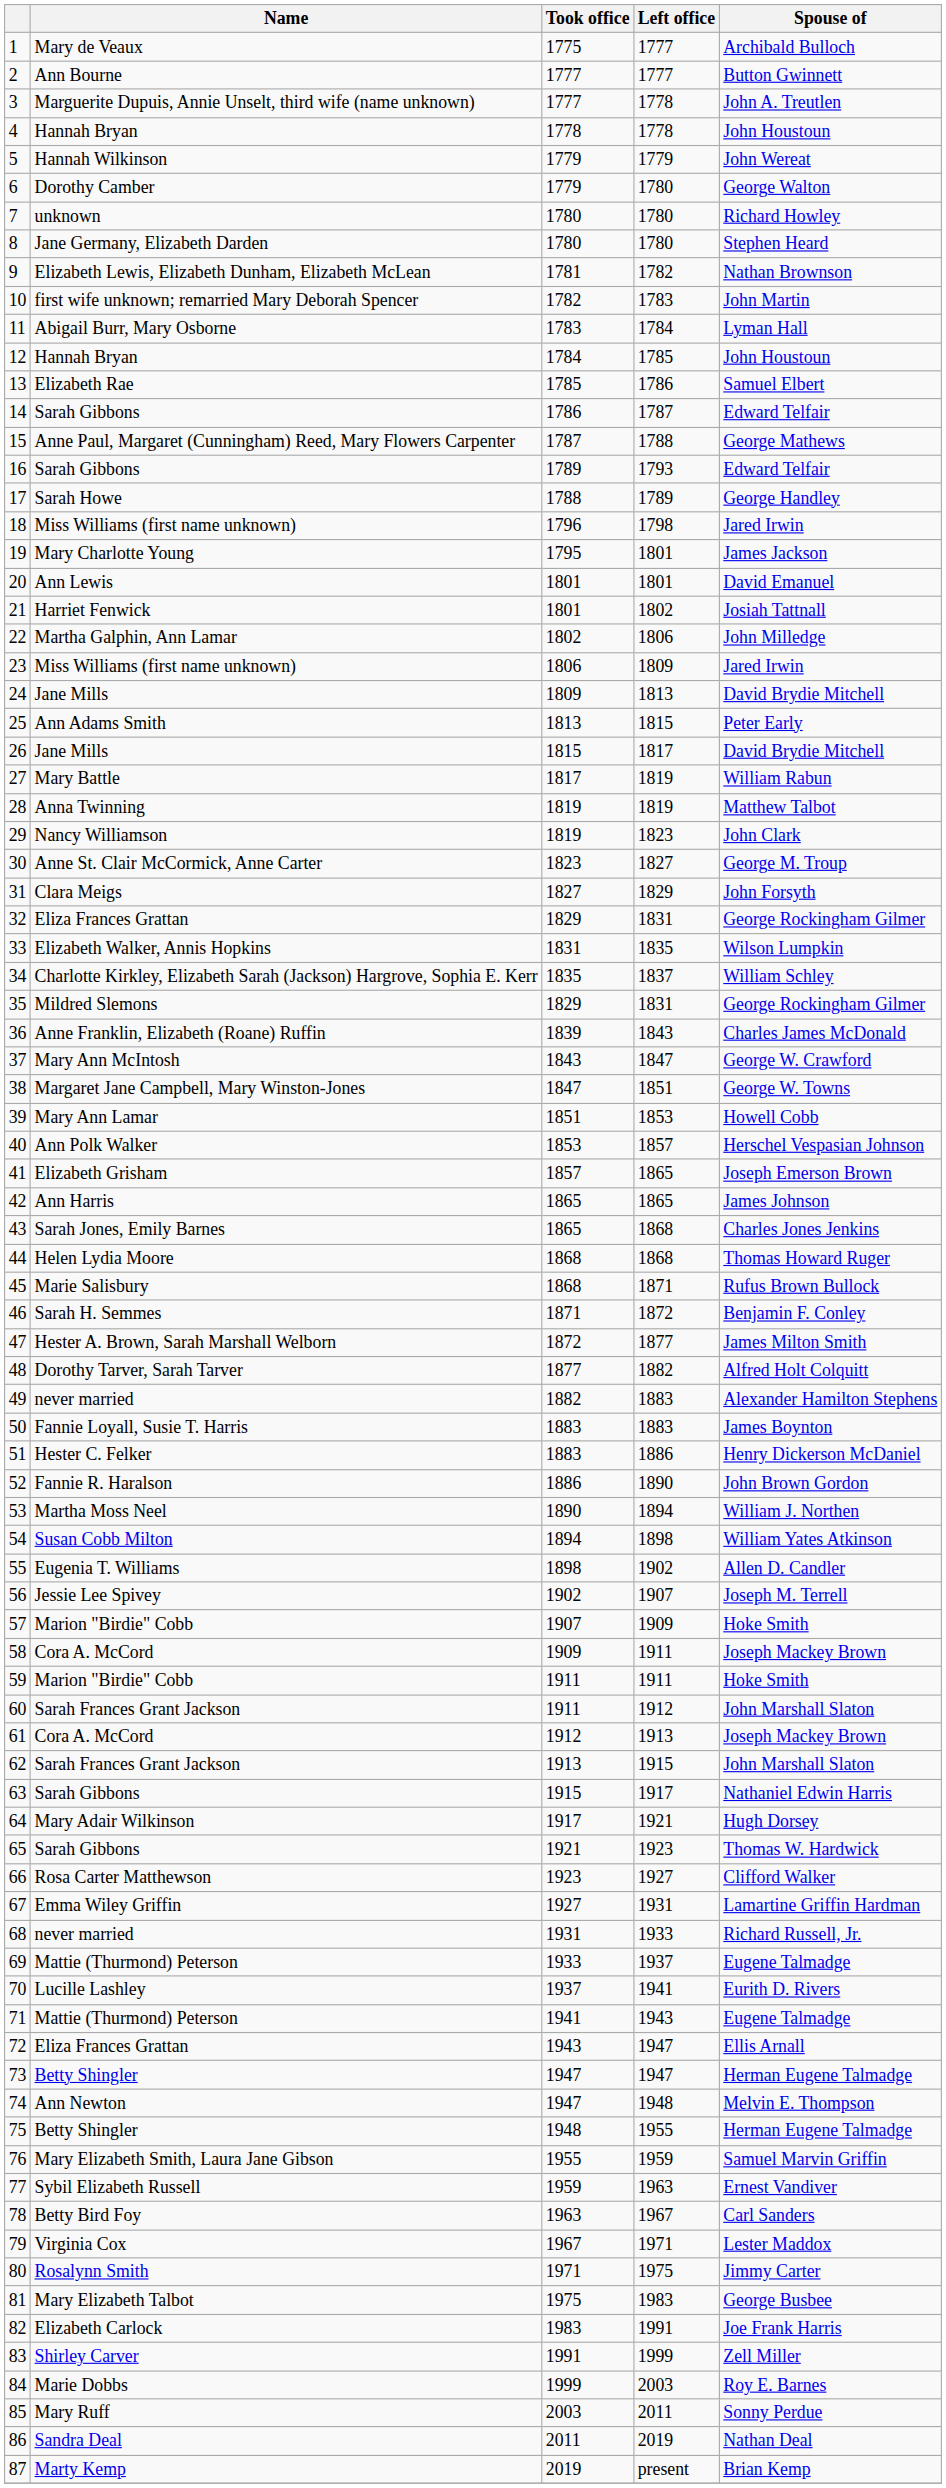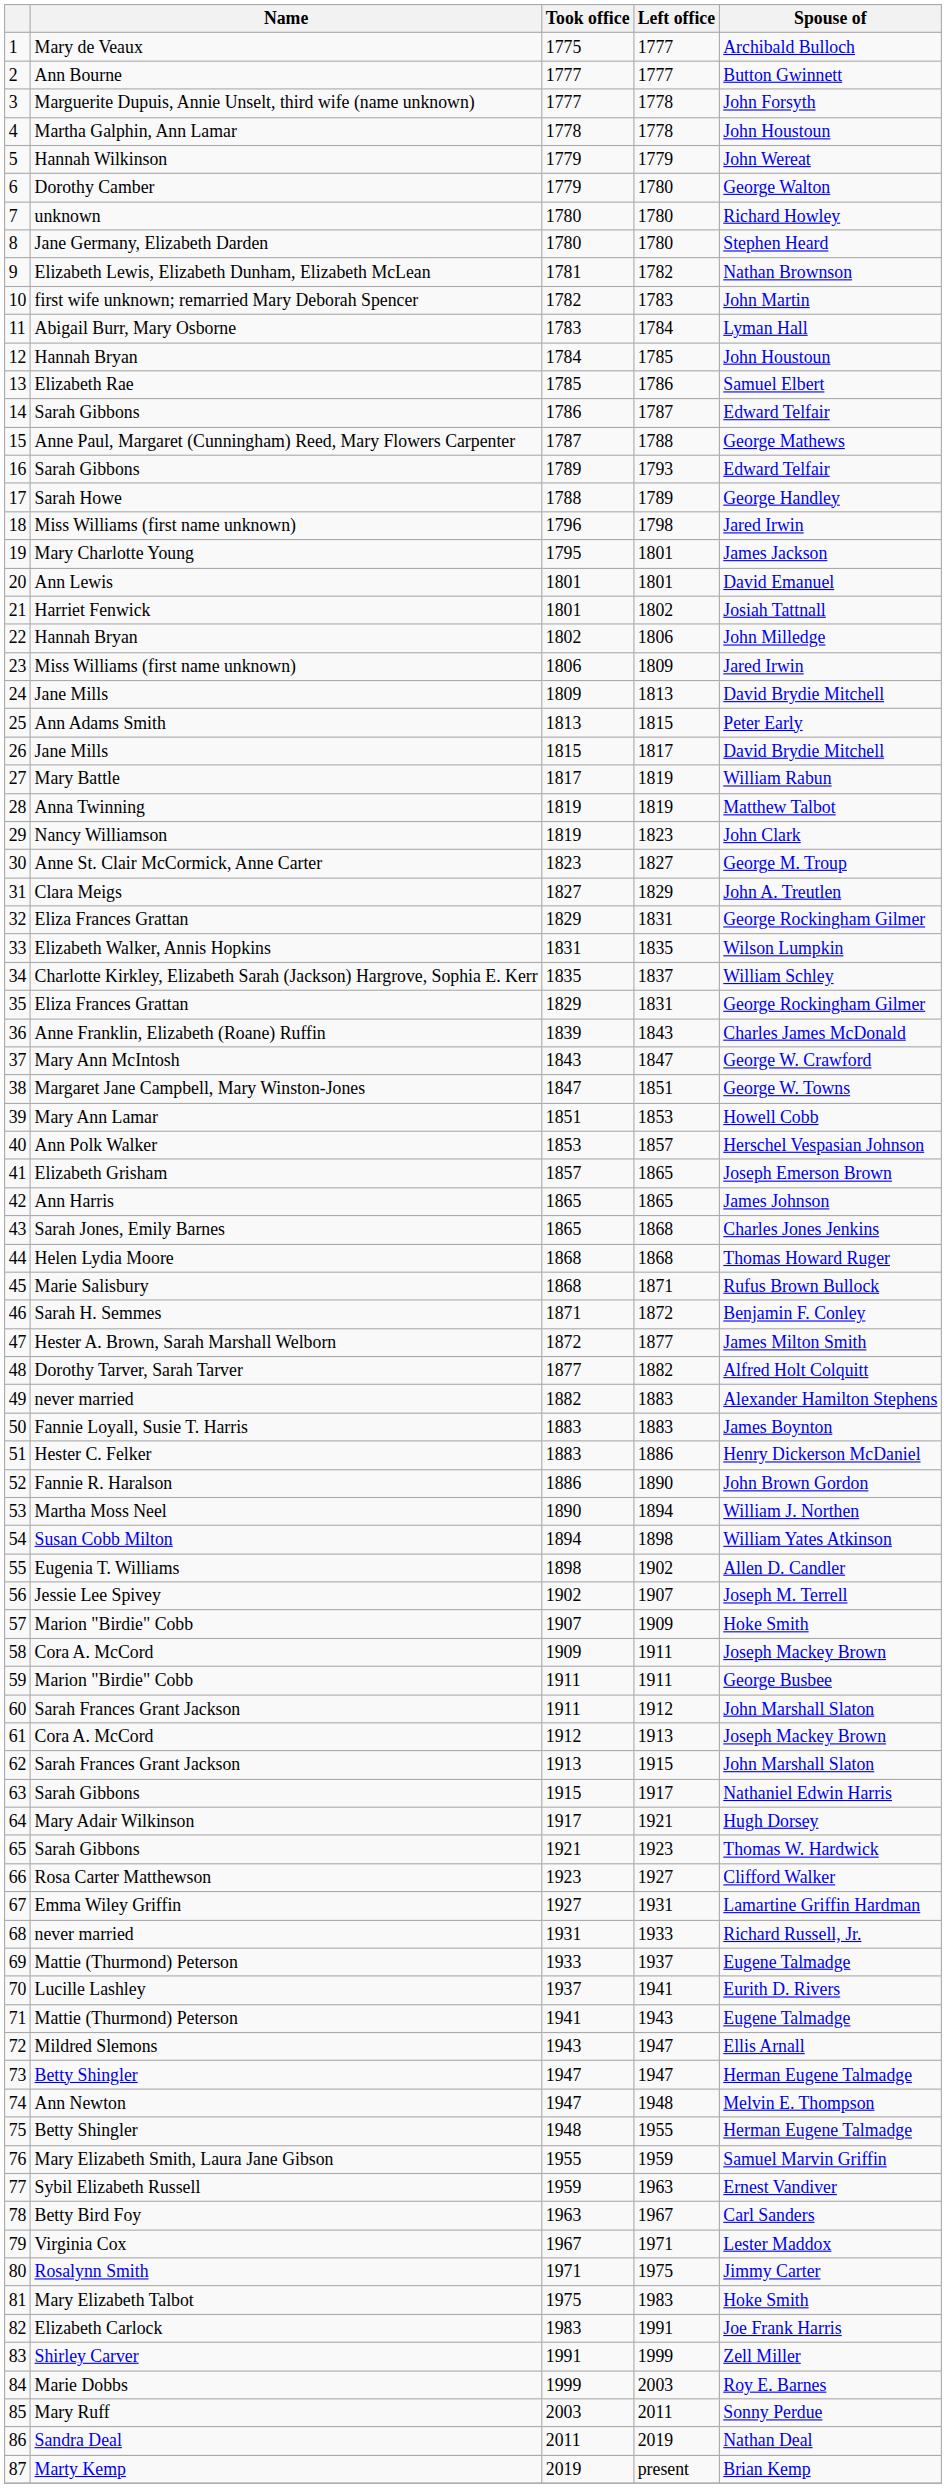 <table class=wikitable>
 <tr>
 <th></th>
 <th>Name</th>
 <th>Took office</th>
 <th>Left office</th>
 <th>Spouse of</th>
 </tr>
 <tr>
 <td>1</td>
 <td>Mary de Veaux</td>
 <td>1775</td>
 <td>1777</td>
 <td><a href='#'>Archibald Bulloch</a></td>
 </tr>
 <tr>
 <td>2</td>
 <td>Ann Bourne</td>
 <td>1777</td>
 <td>1777</td>
 <td><a href='#'>Button Gwinnett</a></td>
 </tr>
 <tr>
 <td>3</td>
 <td>Marguerite Dupuis, Annie Unselt, third wife (name unknown)</td>
 <td>1777</td>
 <td>1778</td>
-<td><a href='#'>John A. Treutlen</a></td>
+<td><a href='#'>John Forsyth</a></td>
 </tr>
 <tr>
 <td>4</td>
-<td>Hannah Bryan</td>
+<td>Martha Galphin, Ann Lamar</td>
 <td>1778</td>
 <td>1778</td>
 <td><a href='#'>John Houstoun</a></td>
 </tr>
 <tr>
 <td>5</td>
 <td>Hannah Wilkinson</td>
 <td>1779</td>
 <td>1779</td>
 <td><a href='#'>John Wereat</a></td>
 </tr>
 <tr>
 <td>6</td>
 <td>Dorothy Camber</td>
 <td>1779</td>
 <td>1780</td>
 <td><a href='#'>George Walton</a></td>
 </tr>
 <tr>
 <td>7</td>
 <td>unknown</td>
 <td>1780</td>
 <td>1780</td>
 <td><a href='#'>Richard Howley</a></td>
 </tr>
 <tr>
 <td>8</td>
 <td>Jane Germany, Elizabeth Darden</td>
 <td>1780</td>
 <td>1780</td>
 <td><a href='#'>Stephen Heard</a></td>
 </tr>
 <tr>
 <td>9</td>
 <td>Elizabeth Lewis, Elizabeth Dunham, Elizabeth McLean</td>
 <td>1781</td>
 <td>1782</td>
 <td><a href='#'>Nathan Brownson</a></td>
 </tr>
 <tr>
 <td>10</td>
 <td>first wife unknown; remarried Mary Deborah Spencer</td>
 <td>1782</td>
 <td>1783</td>
 <td><a href='#'>John Martin</a></td>
 </tr>
 <tr>
 <td>11</td>
 <td>Abigail Burr, Mary Osborne</td>
 <td>1783</td>
 <td>1784</td>
 <td><a href='#'>Lyman Hall</a></td>
 </tr>
 <tr>
 <td>12</td>
 <td>Hannah Bryan</td>
 <td>1784</td>
 <td>1785</td>
 <td><a href='#'>John Houstoun</a></td>
 </tr>
 <tr>
 <td>13</td>
 <td>Elizabeth Rae</td>
 <td>1785</td>
 <td>1786</td>
 <td><a href='#'>Samuel Elbert</a> </td>
 </tr>
 <tr>
 <td>14</td>
 <td>Sarah Gibbons</td>
 <td>1786</td>
 <td>1787</td>
 <td><a href='#'>Edward Telfair</a></td>
 </tr>
 <tr>
 <td>15</td>
 <td>Anne Paul, Margaret (Cunningham) Reed, Mary Flowers Carpenter</td>
 <td>1787</td>
 <td>1788</td>
 <td><a href='#'>George Mathews</a></td>
 </tr>
 <tr>
 <td>16</td>
 <td>Sarah Gibbons</td>
 <td>1789</td>
 <td>1793</td>
 <td><a href='#'>Edward Telfair</a></td>
 </tr>
 <tr>
 <td>17</td>
 <td>Sarah Howe</td>
 <td>1788</td>
 <td>1789</td>
 <td><a href='#'>George Handley</a></td>
 </tr>
 <tr>
 <td>18</td>
 <td>Miss Williams (first name unknown)</td>
 <td>1796</td>
 <td>1798</td>
 <td><a href='#'>Jared Irwin</a></td>
 </tr>
 <tr>
 <td>19</td>
 <td>Mary Charlotte Young</td>
 <td>1795</td>
 <td>1801</td>
 <td><a href='#'>James Jackson</a></td>
 </tr>
 <tr>
 <td>20</td>
 <td>Ann Lewis</td>
 <td>1801</td>
 <td>1801</td>
 <td><a href='#'>David Emanuel</a></td>
 </tr>
 <tr>
 <td>21</td>
 <td>Harriet Fenwick</td>
 <td>1801</td>
 <td>1802</td>
 <td><a href='#'>Josiah Tattnall</a></td>
 </tr>
 <tr>
 <td>22</td>
-<td>Martha Galphin, Ann Lamar</td>
+<td>Hannah Bryan</td>
 <td>1802</td>
 <td>1806</td>
 <td><a href='#'>John Milledge</a></td>
 </tr>
 <tr>
 <td>23</td>
 <td>Miss Williams (first name unknown)</td>
 <td>1806</td>
 <td>1809</td>
 <td><a href='#'>Jared Irwin</a></td>
 </tr>
 <tr>
 <td>24</td>
 <td>Jane Mills</td>
 <td>1809</td>
 <td>1813</td>
 <td><a href='#'>David Brydie Mitchell</a></td>
 </tr>
 <tr>
 <td>25</td>
 <td>Ann Adams Smith</td>
 <td>1813</td>
 <td>1815</td>
 <td><a href='#'>Peter Early</a></td>
 </tr>
 <tr>
 <td>26</td>
 <td>Jane Mills</td>
 <td>1815</td>
 <td>1817</td>
 <td><a href='#'>David Brydie Mitchell</a></td>
 </tr>
 <tr>
 <td>27</td>
 <td>Mary Battle</td>
 <td>1817</td>
 <td>1819</td>
 <td><a href='#'>William Rabun</a></td>
 </tr>
 <tr>
 <td>28</td>
 <td>Anna Twinning</td>
 <td>1819</td>
 <td>1819</td>
 <td><a href='#'>Matthew Talbot</a></td>
 </tr>
 <tr>
 <td>29</td>
 <td>Nancy Williamson</td>
 <td>1819</td>
 <td>1823</td>
 <td><a href='#'>John Clark</a></td>
 </tr>
 <tr>
 <td>30</td>
 <td>Anne St. Clair McCormick, Anne Carter</td>
 <td>1823</td>
 <td>1827</td>
 <td><a href='#'>George M. Troup</a></td>
 </tr>
 <tr>
 <td>31</td>
 <td>Clara Meigs</td>
 <td>1827</td>
 <td>1829</td>
-<td><a href='#'>John Forsyth</a></td>
+<td><a href='#'>John A. Treutlen</a></td>
 </tr>
 <tr>
 <td>32</td>
 <td>Eliza Frances Grattan</td>
 <td>1829</td>
 <td>1831</td>
 <td><a href='#'>George Rockingham Gilmer</a></td>
 </tr>
 <tr>
 <td>33</td>
 <td>Elizabeth Walker, Annis Hopkins</td>
 <td>1831</td>
 <td>1835</td>
 <td><a href='#'>Wilson Lumpkin</a></td>
 </tr>
 <tr>
 <td>34</td>
 <td>Charlotte Kirkley, Elizabeth Sarah (Jackson) Hargrove, Sophia E. Kerr</td>
 <td>1835</td>
 <td>1837</td>
 <td><a href='#'>William Schley</a></td>
 </tr>
 <tr>
 <td>35</td>
-<td>Mildred Slemons</td>
+<td>Eliza Frances Grattan</td>
 <td>1829</td>
 <td>1831</td>
 <td><a href='#'>George Rockingham Gilmer</a></td>
 </tr>
 <tr>
 <td>36</td>
 <td>Anne Franklin, Elizabeth (Roane) Ruffin</td>
 <td>1839</td>
 <td>1843</td>
 <td><a href='#'>Charles James McDonald</a></td>
 </tr>
 <tr>
 <td>37</td>
 <td>Mary Ann McIntosh</td>
 <td>1843</td>
 <td>1847</td>
 <td><a href='#'>George W. Crawford</a></td>
 </tr>
 <tr>
 <td>38</td>
 <td>Margaret Jane Campbell, Mary Winston-Jones</td>
 <td>1847</td>
 <td>1851</td>
 <td><a href='#'>George W. Towns</a></td>
 </tr>
 <tr>
 <td>39</td>
 <td>Mary Ann Lamar</td>
 <td>1851</td>
 <td>1853</td>
 <td><a href='#'>Howell Cobb</a></td>
 </tr>
 <tr>
 <td>40</td>
 <td>Ann Polk Walker</td>
 <td>1853</td>
 <td>1857</td>
 <td><a href='#'>Herschel Vespasian Johnson</a></td>
 </tr>
 <tr>
 <td>41</td>
 <td>Elizabeth Grisham</td>
 <td>1857</td>
 <td>1865</td>
 <td><a href='#'>Joseph Emerson Brown</a> </td>
 </tr>
 <tr>
 <td>42</td>
 <td>Ann Harris</td>
 <td>1865</td>
 <td>1865</td>
 <td><a href='#'>James Johnson</a></td>
 </tr>
 <tr>
 <td>43</td>
 <td>Sarah Jones, Emily Barnes</td>
 <td>1865</td>
 <td>1868</td>
 <td><a href='#'>Charles Jones Jenkins</a></td>
 </tr>
 <tr>
 <td>44</td>
 <td>Helen Lydia Moore</td>
 <td>1868</td>
 <td>1868</td>
 <td><a href='#'>Thomas Howard Ruger</a></td>
 </tr>
 <tr>
 <td>45</td>
 <td>Marie Salisbury</td>
 <td>1868</td>
 <td>1871</td>
 <td><a href='#'>Rufus Brown Bullock</a></td>
 </tr>
 <tr>
 <td>46</td>
 <td>Sarah H. Semmes</td>
 <td>1871</td>
 <td>1872</td>
 <td><a href='#'>Benjamin F. Conley</a></td>
 </tr>
 <tr>
 <td>47</td>
 <td>Hester A. Brown, Sarah Marshall Welborn</td>
 <td>1872</td>
 <td>1877</td>
 <td><a href='#'>James Milton Smith</a></td>
 </tr>
 <tr>
 <td>48</td>
 <td>Dorothy Tarver, Sarah Tarver</td>
 <td>1877</td>
 <td>1882</td>
 <td><a href='#'>Alfred Holt Colquitt</a></td>
 </tr>
 <tr>
 <td>49</td>
 <td>never married</td>
 <td>1882</td>
 <td>1883</td>
 <td><a href='#'>Alexander Hamilton Stephens</a></td>
 </tr>
 <tr>
 <td>50</td>
 <td>Fannie Loyall, Susie T. Harris</td>
 <td>1883</td>
 <td>1883</td>
 <td><a href='#'>James Boynton</a></td>
 </tr>
 <tr>
 <td>51</td>
 <td>Hester C. Felker</td>
 <td>1883</td>
 <td>1886</td>
 <td><a href='#'>Henry Dickerson McDaniel</a></td>
 </tr>
 <tr>
 <td>52</td>
 <td>Fannie R. Haralson</td>
 <td>1886</td>
 <td>1890</td>
 <td><a href='#'>John Brown Gordon</a></td>
 </tr>
 <tr>
 <td>53</td>
 <td>Martha Moss Neel</td>
 <td>1890</td>
 <td>1894</td>
 <td><a href='#'>William J. Northen</a></td>
 </tr>
 <tr>
 <td>54</td>
 <td><a href='#'>Susan Cobb Milton</a></td>
 <td>1894</td>
 <td>1898</td>
 <td><a href='#'>William Yates Atkinson</a> </td>
 </tr>
 <tr>
 <td>55</td>
 <td>Eugenia T. Williams</td>
 <td>1898</td>
 <td>1902</td>
 <td><a href='#'>Allen D. Candler</a></td>
 </tr>
 <tr>
 <td>56</td>
 <td>Jessie Lee Spivey</td>
 <td>1902</td>
 <td>1907</td>
 <td><a href='#'>Joseph M. Terrell</a></td>
 </tr>
 <tr>
 <td>57</td>
 <td>Marion "Birdie" Cobb</td>
 <td>1907</td>
 <td>1909</td>
 <td><a href='#'>Hoke Smith</a> </td>
 </tr>
 <tr>
 <td>58</td>
 <td>Cora A. McCord</td>
 <td>1909</td>
 <td>1911</td>
 <td><a href='#'>Joseph Mackey Brown</a></td>
 </tr>
 <tr>
 <td>59</td>
 <td>Marion "Birdie" Cobb</td>
 <td>1911</td>
 <td>1911</td>
-<td><a href='#'>Hoke Smith</a></td>
+<td><a href='#'>George Busbee</a></td>
 </tr>
 <tr>
 <td>60</td>
 <td>Sarah Frances Grant Jackson</td>
 <td>1911</td>
 <td>1912</td>
 <td><a href='#'>John Marshall Slaton</a></td>
 </tr>
 <tr>
 <td>61</td>
 <td>Cora A. McCord</td>
 <td>1912</td>
 <td>1913</td>
 <td><a href='#'>Joseph Mackey Brown</a></td>
 </tr>
 <tr>
 <td>62</td>
 <td>Sarah Frances Grant Jackson</td>
 <td>1913</td>
 <td>1915</td>
 <td><a href='#'>John Marshall Slaton</a> </td>
 </tr>
 <tr>
 <td>63</td>
 <td>Sarah Gibbons</td>
 <td>1915</td>
 <td>1917</td>
 <td><a href='#'>Nathaniel Edwin Harris</a></td>
 </tr>
 <tr>
 <td>64</td>
 <td>Mary Adair Wilkinson</td>
 <td>1917</td>
 <td>1921</td>
 <td><a href='#'>Hugh Dorsey</a></td>
 </tr>
 <tr>
 <td>65</td>
 <td>Sarah Gibbons</td>
 <td>1921</td>
 <td>1923</td>
 <td><a href='#'>Thomas W. Hardwick</a></td>
 </tr>
 <tr>
 <td>66</td>
 <td>Rosa Carter Matthewson</td>
 <td>1923</td>
 <td>1927</td>
 <td><a href='#'>Clifford Walker</a></td>
 </tr>
 <tr>
 <td>67</td>
 <td>Emma Wiley Griffin</td>
 <td>1927</td>
 <td>1931</td>
 <td><a href='#'>Lamartine Griffin Hardman</a></td>
 </tr>
 <tr>
 <td>68</td>
 <td>never married</td>
 <td>1931</td>
 <td>1933</td>
 <td><a href='#'>Richard Russell, Jr.</a></td>
 </tr>
 <tr>
 <td>69</td>
 <td>Mattie (Thurmond) Peterson</td>
 <td>1933</td>
 <td>1937</td>
 <td><a href='#'>Eugene Talmadge</a></td>
 </tr>
 <tr>
 <td>70</td>
 <td>Lucille Lashley</td>
 <td>1937</td>
 <td>1941</td>
 <td><a href='#'>Eurith D. Rivers</a></td>
 </tr>
 <tr>
 <td>71</td>
 <td>Mattie (Thurmond) Peterson</td>
 <td>1941</td>
 <td>1943</td>
 <td><a href='#'>Eugene Talmadge</a></td>
 </tr>
 <tr>
 <td>72</td>
-<td>Eliza Frances Grattan</td>
+<td>Mildred Slemons</td>
 <td>1943</td>
 <td>1947</td>
 <td><a href='#'>Ellis Arnall</a></td>
 </tr>
 <tr>
 <td>73</td>
 <td><a href='#'>Betty Shingler</a></td>
 <td>1947</td>
 <td>1947</td>
 <td><a href='#'>Herman Eugene Talmadge</a></td>
 </tr>
 <tr>
 <td>74</td>
 <td>Ann Newton</td>
 <td>1947</td>
 <td>1948</td>
 <td><a href='#'>Melvin E. Thompson</a></td>
 </tr>
 <tr>
 <td>75</td>
 <td>Betty Shingler</td>
 <td>1948</td>
 <td>1955</td>
 <td><a href='#'>Herman Eugene Talmadge</a></td>
 </tr>
 <tr>
 <td>76</td>
 <td>Mary Elizabeth Smith, Laura Jane Gibson</td>
 <td>1955</td>
 <td>1959</td>
 <td><a href='#'>Samuel Marvin Griffin</a></td>
 </tr>
 <tr>
 <td>77</td>
 <td>Sybil Elizabeth Russell</td>
 <td>1959</td>
 <td>1963</td>
 <td><a href='#'>Ernest Vandiver</a></td>
 </tr>
 <tr>
 <td>78</td>
 <td>Betty Bird Foy</td>
 <td>1963</td>
 <td>1967</td>
 <td><a href='#'>Carl Sanders</a></td>
 </tr>
 <tr>
 <td>79</td>
 <td>Virginia Cox</td>
 <td>1967</td>
 <td>1971</td>
 <td><a href='#'>Lester Maddox</a></td>
 </tr>
 <tr>
 <td>80</td>
 <td><a href='#'>Rosalynn Smith</a></td>
 <td>1971</td>
 <td>1975</td>
 <td><a href='#'>Jimmy Carter</a> </td>
 </tr>
 <tr>
 <td>81</td>
 <td>Mary Elizabeth Talbot</td>
 <td>1975</td>
 <td>1983</td>
-<td><a href='#'>George Busbee</a></td>
+<td><a href='#'>Hoke Smith</a></td>
 </tr>
 <tr>
 <td>82</td>
 <td>Elizabeth Carlock</td>
 <td>1983</td>
 <td>1991</td>
 <td><a href='#'>Joe Frank Harris</a></td>
 </tr>
 <tr>
 <td>83</td>
 <td><a href='#'>Shirley Carver</a></td>
 <td>1991</td>
 <td>1999</td>
 <td><a href='#'>Zell Miller</a></td>
 </tr>
 <tr>
 <td>84</td>
 <td>Marie Dobbs</td>
 <td>1999</td>
 <td>2003</td>
 <td><a href='#'>Roy E. Barnes</a> </td>
 </tr>
 <tr>
 <td>85</td>
 <td>Mary Ruff</td>
 <td>2003</td>
 <td>2011</td>
 <td><a href='#'>Sonny Perdue</a> </td>
 </tr>
 <tr>
 <td>86</td>
 <td><a href='#'>Sandra Deal</a></td>
 <td>2011</td>
 <td>2019</td>
 <td><a href='#'>Nathan Deal</a> </td>
 </tr>
 <tr>
 <td>87</td>
 <td><a href='#'>Marty Kemp</a></td>
 <td>2019</td>
 <td>present</td>
 <td><a href='#'>Brian Kemp</a> </td>
 </tr>
 <tr>
 </tr>
 </table>
